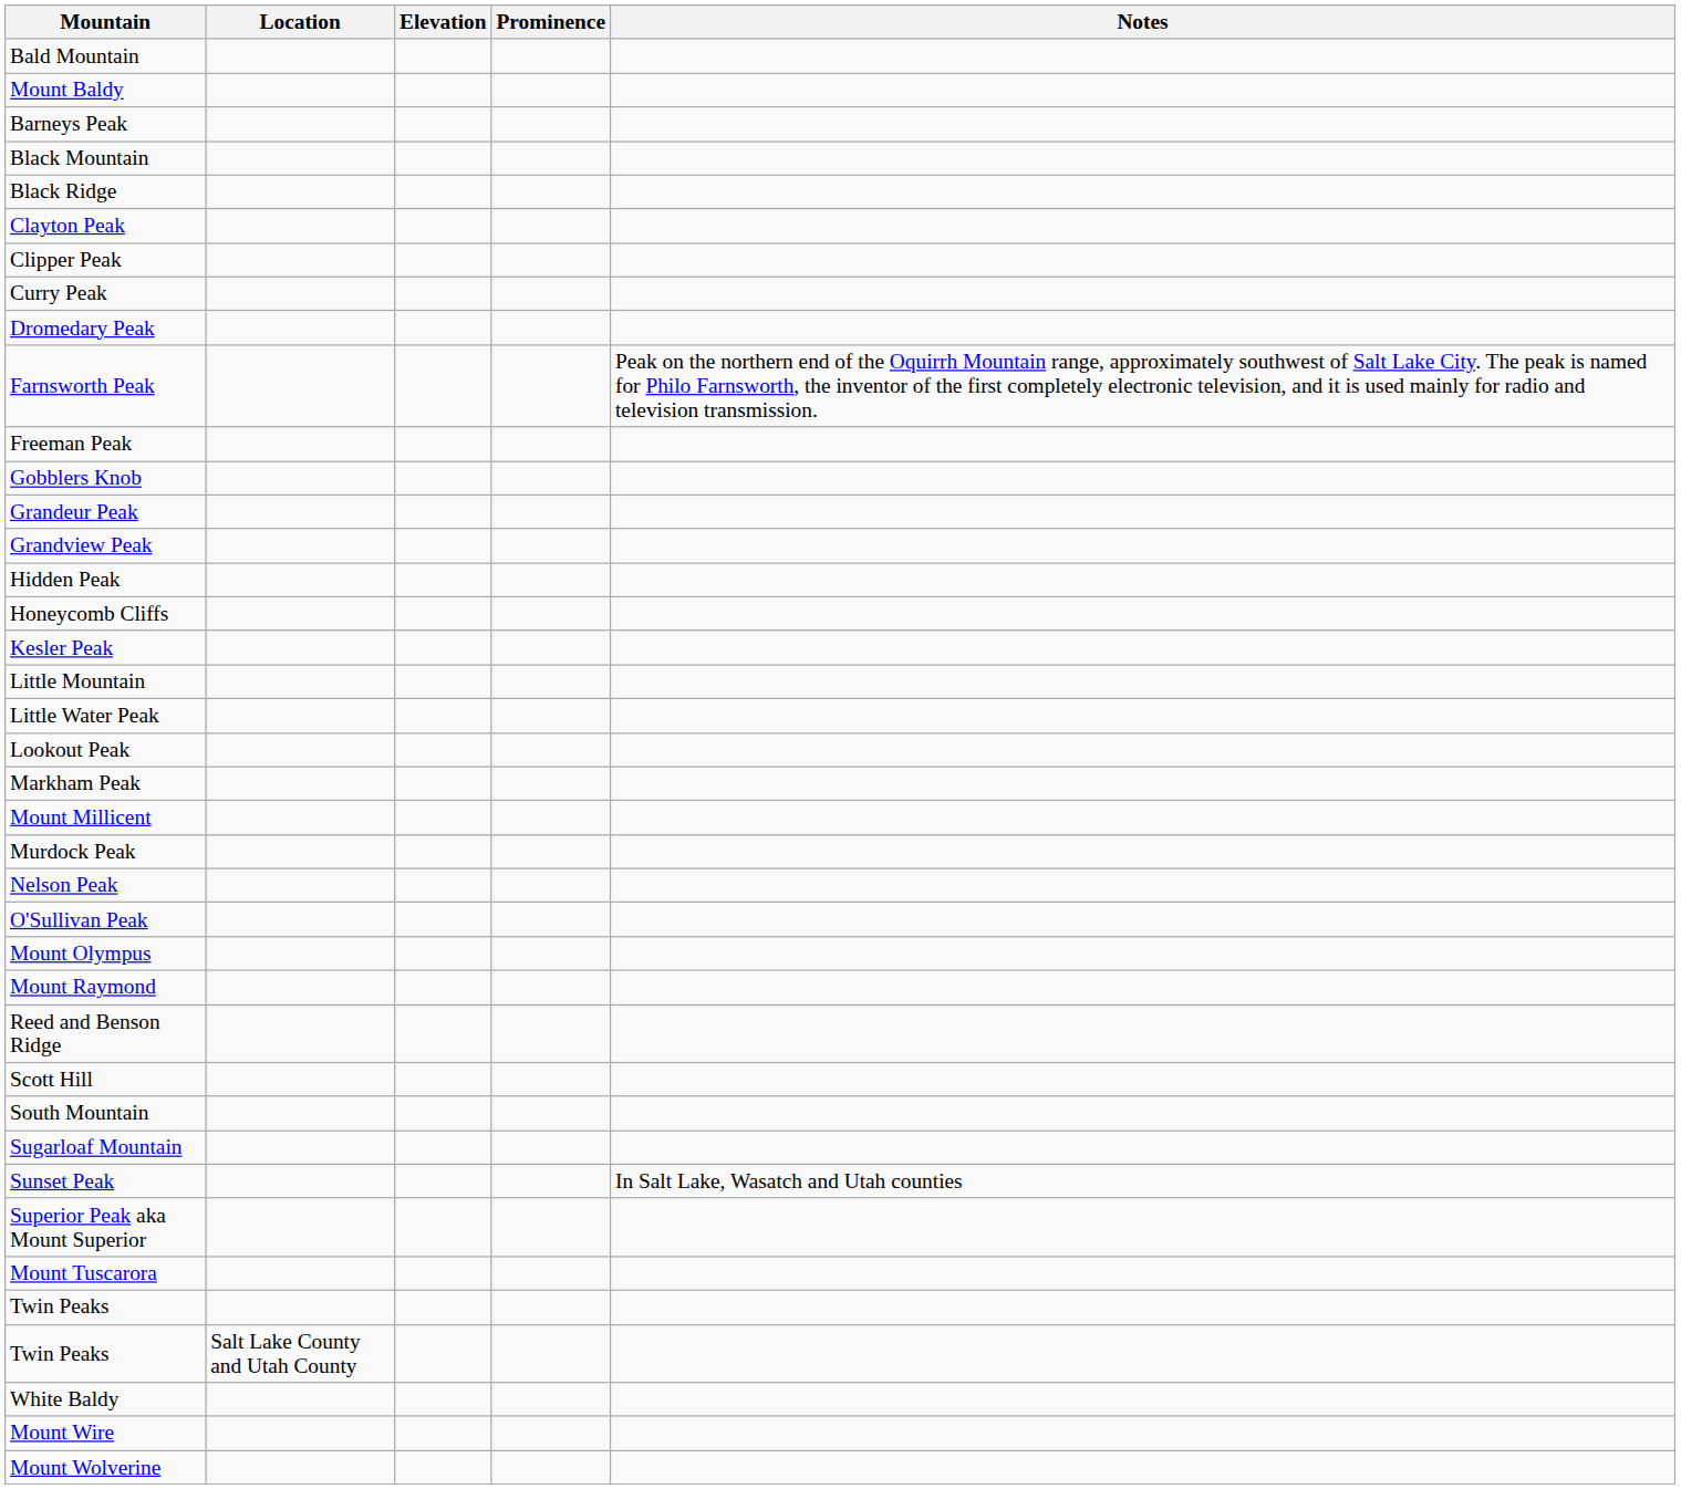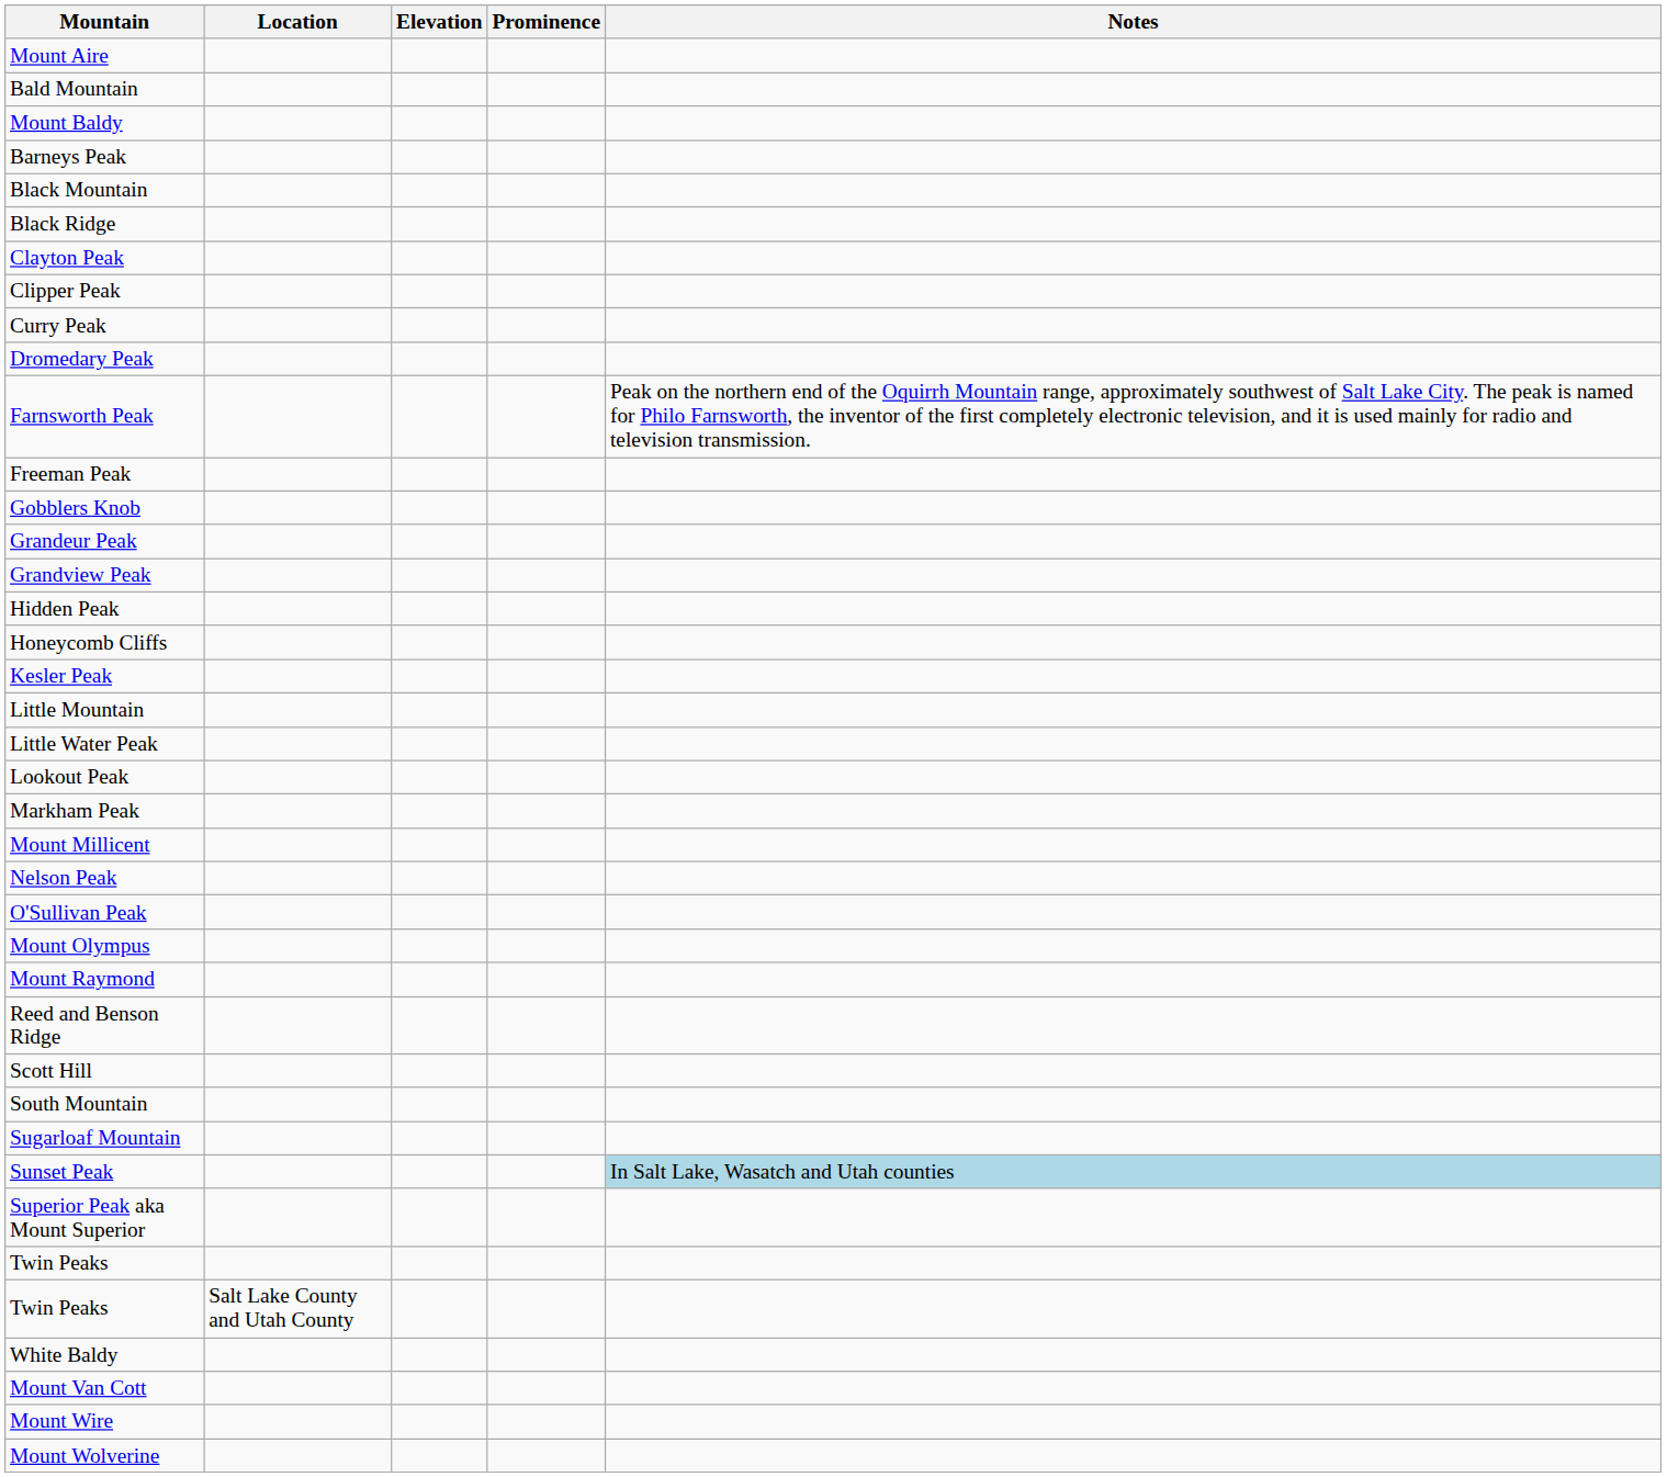 <table class="wikitable sortable">
 <tr>
 <th>Mountain</th>
 <th>Location</th>
 <th>Elevation</th>
 <th>Prominence</th>
 <th>Notes</th>
+</tr>
+<tr>
+<td><a href='#'>Mount Aire</a></td>
+<td></td>
+<td></td>
+<td></td>
+<td></td>
 </tr>
 <tr>
 <td>Bald Mountain</td>
 <td></td>
 <td></td>
 <td></td>
 <td></td>
 </tr>
 <tr>
 <td><a href='#'>Mount Baldy</a></td>
 <td></td>
 <td></td>
 <td></td>
 <td></td>
 </tr>
 <tr>
 <td>Barneys Peak</td>
 <td></td>
 <td></td>
 <td></td>
 <td></td>
 </tr>
 <tr>
 <td>Black Mountain</td>
 <td></td>
 <td></td>
 <td></td>
 <td></td>
 </tr>
 <tr>
 <td>Black Ridge</td>
 <td></td>
 <td></td>
 <td></td>
 <td></td>
 </tr>
 <tr>
 <td><a href='#'>Clayton Peak</a></td>
 <td></td>
 <td></td>
 <td></td>
 <td></td>
 </tr>
 <tr>
 <td>Clipper Peak</td>
 <td></td>
 <td></td>
 <td></td>
 <td></td>
 </tr>
 <tr>
 <td>Curry Peak</td>
 <td></td>
 <td></td>
 <td></td>
 <td></td>
 </tr>
 <tr>
 <td><a href='#'>Dromedary Peak</a></td>
 <td></td>
 <td></td>
 <td></td>
 <td></td>
 </tr>
 <tr>
 <td><a href='#'>Farnsworth Peak</a></td>
 <td></td>
 <td></td>
 <td></td>
 <td>Peak on the northern end of the <a href='#'>Oquirrh Mountain</a> range, approximately  southwest of <a href='#'>Salt Lake City</a>. The peak is named for <a href='#'>Philo Farnsworth</a>, the inventor of the first completely electronic television, and it is used mainly for radio and television transmission.</td>
 </tr>
 <tr>
 <td>Freeman Peak</td>
 <td></td>
 <td></td>
 <td></td>
 <td></td>
 </tr>
 <tr>
 <td><a href='#'>Gobblers Knob</a></td>
 <td></td>
 <td></td>
 <td></td>
 <td></td>
 </tr>
 <tr>
 <td><a href='#'>Grandeur Peak</a></td>
 <td></td>
 <td></td>
 <td></td>
 <td></td>
 </tr>
 <tr>
 <td><a href='#'>Grandview Peak</a></td>
 <td></td>
 <td></td>
 <td></td>
 <td></td>
 </tr>
 <tr>
 <td>Hidden Peak</td>
 <td></td>
 <td></td>
 <td></td>
 <td></td>
 </tr>
 <tr>
 <td>Honeycomb Cliffs</td>
 <td></td>
 <td></td>
 <td></td>
 <td></td>
 </tr>
 <tr>
 <td><a href='#'>Kesler Peak</a></td>
 <td></td>
 <td></td>
 <td></td>
 <td></td>
 </tr>
 <tr>
 <td>Little Mountain</td>
 <td></td>
 <td></td>
 <td></td>
 <td></td>
 </tr>
 <tr>
 <td>Little Water Peak</td>
 <td></td>
 <td></td>
 <td></td>
 <td></td>
 </tr>
 <tr>
 <td>Lookout Peak</td>
 <td></td>
 <td></td>
 <td></td>
 <td></td>
 </tr>
 <tr>
 <td>Markham Peak</td>
 <td></td>
 <td></td>
 <td></td>
 <td></td>
 </tr>
 <tr>
 <td><a href='#'>Mount Millicent</a></td>
 <td></td>
 <td></td>
 <td></td>
 <td></td>
 </tr>
 <tr>
-<td>Murdock Peak</td>
-<td></td>
-<td></td>
-<td></td>
-<td></td>
-</tr>
-<tr>
 <td><a href='#'>Nelson Peak</a></td>
 <td></td>
 <td></td>
 <td></td>
 <td></td>
 </tr>
 <tr>
 <td><a href='#'>O'Sullivan Peak</a></td>
 <td></td>
 <td></td>
 <td></td>
 <td></td>
 </tr>
 <tr>
 <td><a href='#'>Mount Olympus</a></td>
 <td></td>
 <td></td>
 <td></td>
 <td></td>
 </tr>
 <tr>
 <td><a href='#'>Mount Raymond</a></td>
 <td></td>
 <td></td>
 <td></td>
 <td></td>
 </tr>
 <tr>
 <td>Reed and Benson Ridge</td>
 <td></td>
 <td></td>
 <td></td>
 <td></td>
 </tr>
 <tr>
 <td>Scott Hill</td>
 <td></td>
 <td></td>
 <td></td>
 <td></td>
 </tr>
 <tr>
 <td>South Mountain</td>
 <td></td>
 <td></td>
 <td></td>
 <td></td>
 </tr>
 <tr>
 <td><a href='#'>Sugarloaf Mountain</a></td>
 <td></td>
 <td></td>
 <td></td>
 <td></td>
 </tr>
 <tr>
 <td><a href='#'>Sunset Peak</a></td>
 <td></td>
 <td></td>
 <td></td>
-<td>In Salt Lake, Wasatch and Utah counties</td>
+<td style="background: lightblue;">In Salt Lake, Wasatch and Utah counties</td>
 </tr>
 <tr>
 <td><a href='#'>Superior Peak</a> aka Mount Superior</td>
-<td></td>
-<td></td>
-<td></td>
-<td></td>
-</tr>
-<tr>
-<td><a href='#'>Mount Tuscarora</a></td>
 <td></td>
 <td></td>
 <td></td>
 <td></td>
 </tr>
 <tr>
 <td>Twin Peaks</td>
 <td></td>
 <td></td>
 <td></td>
 <td></td>
 </tr>
 <tr>
 <td>Twin Peaks</td>
 <td>Salt Lake County and Utah County<br></td>
 <td></td>
 <td></td>
 <td></td>
 </tr>
 <tr>
 <td>White Baldy</td>
 <td></td>
 <td></td>
 <td></td>
 <td></td>
 </tr>
 <tr>
+<td><a href='#'>Mount Van Cott</a></td>
+<td></td>
+<td></td>
+<td></td>
+<td></td>
+</tr>
+<tr>
 <td><a href='#'>Mount Wire</a></td>
 <td></td>
 <td></td>
 <td></td>
 <td></td>
 </tr>
 <tr>
 <td><a href='#'>Mount Wolverine</a></td>
 <td></td>
 <td></td>
 <td></td>
 <td></td>
 </tr>
 <tr>
 </tr>
 </table>
